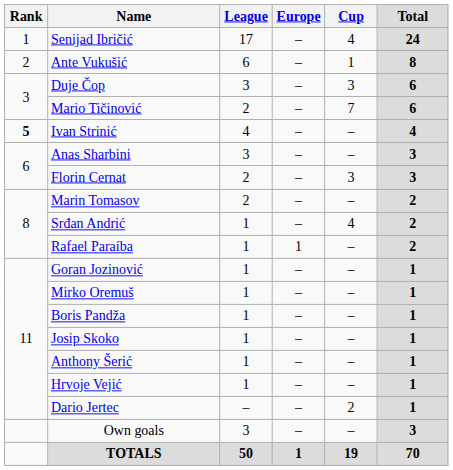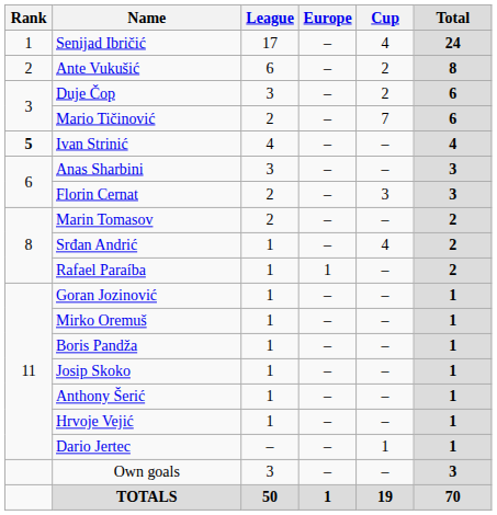 <table class="wikitable" style="font-size: 95%; text-align: center;">
 <tr>
 <th width=40>Rank</th>
 <th width=180>Name</th>
 <th width=50><a href='#'>League</a></th>
 <th width=50><a href='#'>Europe</a></th>
 <th width=50><a href='#'>Cup</a></th>
 <th width=70 style="background: #DCDCDC">Total</th>
 </tr>
 <tr>
 <td rowspan=1>1</td>
 <td style="text-align:left;"> <a href='#'>Senijad Ibričić</a></td>
 <td>17</td>
 <td>–</td>
 <td>4</td>
 <th style="background: #DCDCDC"><strong>24</strong></th>
 </tr>
 <tr>
 <td rowspan=1>2</td>
 <td style="text-align:left;"> <a href='#'>Ante Vukušić</a></td>
 <td>6</td>
 <td>–</td>
-<td>1</td>
+<td>2</td>
 <th style="background: #DCDCDC"><strong>8</strong></th>
 </tr>
 <tr>
 <td rowspan=2>3</td>
 <td style="text-align:left;"> <a href='#'>Duje Čop</a></td>
 <td>3</td>
 <td>–</td>
-<td>3</td>
+<td>2</td>
 <th style="background: #DCDCDC"><strong>6</strong></th>
 </tr>
 <tr>
 <td style="text-align:left;"> <a href='#'>Mario Tičinović</a></td>
 <td>2</td>
 <td>–</td>
 <td>7</td>
 <th style="background: #DCDCDC"><strong>6</strong></th>
 </tr>
 <tr>
 <td rowspan=1><strong>5</strong></td>
 <td style="text-align:left;"> <a href='#'>Ivan Strinić</a></td>
 <td>4</td>
 <td>–</td>
 <td>–</td>
 <th style="background: #DCDCDC"><strong>4</strong></th>
 </tr>
 <tr>
 <td rowspan=2>6</td>
 <td style="text-align:left;"> <a href='#'>Anas Sharbini</a></td>
 <td>3</td>
 <td>–</td>
 <td>–</td>
 <th style="background: #DCDCDC"><strong>3</strong></th>
 </tr>
 <tr>
 <td style="text-align:left;"> <a href='#'>Florin Cernat</a></td>
 <td>2</td>
 <td>–</td>
 <td>3</td>
 <th style="background: #DCDCDC"><strong>3</strong></th>
 </tr>
 <tr>
 <td rowspan=3>8</td>
 <td style="text-align:left;"> <a href='#'>Marin Tomasov</a></td>
 <td>2</td>
 <td>–</td>
 <td>–</td>
 <th style="background: #DCDCDC"><strong>2</strong></th>
 </tr>
 <tr>
 <td style="text-align:left;"> <a href='#'>Srđan Andrić</a></td>
 <td>1</td>
 <td>–</td>
 <td>4</td>
 <th style="background: #DCDCDC"><strong>2</strong></th>
 </tr>
 <tr>
 <td style="text-align:left;"> <a href='#'>Rafael Paraíba</a></td>
 <td>1</td>
 <td>1</td>
 <td>–</td>
 <th style="background: #DCDCDC"><strong>2</strong></th>
 </tr>
 <tr>
 <td rowspan=7>11</td>
 <td style="text-align:left;"> <a href='#'>Goran Jozinović</a></td>
 <td>1</td>
 <td>–</td>
 <td>–</td>
 <th style="background: #DCDCDC"><strong>1</strong></th>
 </tr>
 <tr>
 <td style="text-align:left;"> <a href='#'>Mirko Oremuš</a></td>
 <td>1</td>
 <td>–</td>
 <td>–</td>
 <th style="background: #DCDCDC"><strong>1</strong></th>
 </tr>
 <tr>
 <td style="text-align:left;"> <a href='#'>Boris Pandža</a></td>
 <td>1</td>
 <td>–</td>
 <td>–</td>
 <th style="background: #DCDCDC"><strong>1</strong></th>
 </tr>
 <tr>
 <td style="text-align:left;"> <a href='#'>Josip Skoko</a></td>
 <td>1</td>
 <td>–</td>
 <td>–</td>
 <th style="background: #DCDCDC"><strong>1</strong></th>
 </tr>
 <tr>
 <td style="text-align:left;"> <a href='#'>Anthony Šerić</a></td>
 <td>1</td>
 <td>–</td>
 <td>–</td>
 <th style="background: #DCDCDC"><strong>1</strong></th>
 </tr>
 <tr>
 <td style="text-align:left;"> <a href='#'>Hrvoje Vejić</a></td>
 <td>1</td>
 <td>–</td>
 <td>–</td>
 <th style="background: #DCDCDC"><strong>1</strong></th>
 </tr>
 <tr>
 <td style="text-align:left;"> <a href='#'>Dario Jertec</a></td>
 <td>–</td>
 <td>–</td>
-<td>2</td>
+<td>1</td>
 <th style="background: #DCDCDC"><strong>1</strong></th>
 </tr>
 <tr>
 <td></td>
 <td style="text-align:center;">Own goals</td>
 <td>3</td>
 <td>–</td>
 <td>–</td>
 <th style="background: #DCDCDC"><strong>3</strong></th>
 </tr>
 <tr>
 <td></td>
 <th style="background: #DCDCDC"><strong>TOTALS</strong></th>
 <th style="background: #DCDCDC"><strong>50</strong></th>
 <th style="background: #DCDCDC"><strong>1</strong></th>
 <th style="background: #DCDCDC"><strong>19</strong></th>
 <th style="background: #DCDCDC"><strong>70</strong></th>
 </tr>
 </table>
